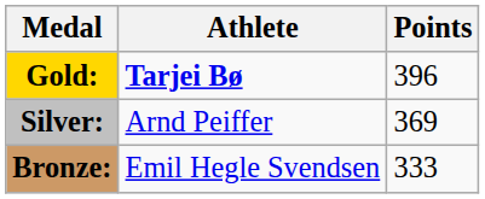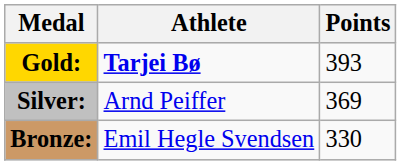 <table class="wikitable">
 <tr>
 <th><strong>Medal</strong></th>
 <th><strong>Athlete</strong></th>
 <th><strong>Points</strong></th>
 </tr>
 <tr>
 <td style="text-align:center;background-color:gold;"><strong>Gold:</strong></td>
 <td> <strong><a href='#'>Tarjei Bø</a></strong></td>
-<td>396</td>
+<td>393</td>
 </tr>
 <tr>
 <td style="text-align:center;background-color:silver;"><strong>Silver:</strong></td>
 <td> <a href='#'>Arnd Peiffer</a></td>
 <td>369</td>
 </tr>
 <tr>
 <td style="text-align:center;background-color:#CC9966;"><strong>Bronze:</strong></td>
 <td> <a href='#'>Emil Hegle Svendsen</a></td>
-<td>333</td>
+<td>330</td>
 </tr>
 </table>
